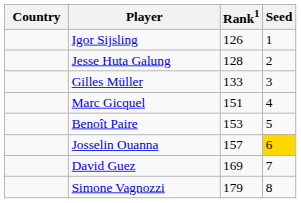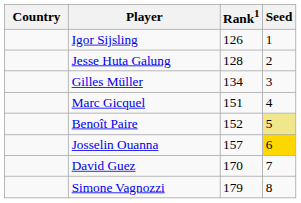 <table class="sortable wikitable">
 <tr>
 <th width="70">Country</th>
 <th width="175">Player</th>
 <th>Rank<sup>1</sup></th>
 <th>Seed</th>
 </tr>
 <tr>
 <td></td>
 <td><a href='#'>Igor Sijsling</a></td>
 <td>126</td>
 <td>1</td>
 </tr>
 <tr>
 <td></td>
 <td><a href='#'>Jesse Huta Galung</a></td>
 <td>128</td>
 <td>2</td>
 </tr>
 <tr>
 <td></td>
 <td><a href='#'>Gilles Müller</a></td>
-<td>133</td>
+<td>134</td>
 <td>3</td>
 </tr>
 <tr>
 <td></td>
 <td><a href='#'>Marc Gicquel</a></td>
 <td>151</td>
 <td>4</td>
 </tr>
 <tr>
 <td></td>
 <td><a href='#'>Benoît Paire</a></td>
-<td>153</td>
-<td>5</td>
+<td>152</td>
+<td style="background: khaki;">5</td>
 </tr>
 <tr>
 <td></td>
 <td><a href='#'>Josselin Ouanna</a></td>
 <td>157</td>
 <td style="background: gold;">6</td>
 </tr>
 <tr>
 <td></td>
 <td><a href='#'>David Guez</a></td>
-<td>169</td>
+<td>170</td>
 <td>7</td>
 </tr>
 <tr>
 <td></td>
 <td><a href='#'>Simone Vagnozzi</a></td>
 <td>179</td>
 <td>8</td>
 </tr>
 </table>
